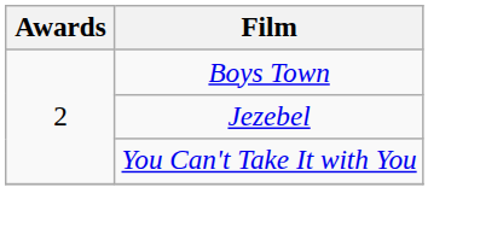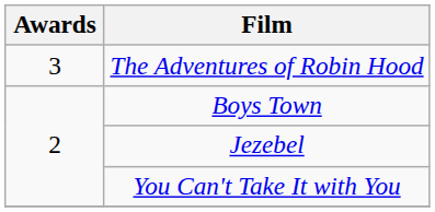 <table class="wikitable" rowspan="2" style="text-align:center;">
 <tr>
 <th scope="col" style="width:55px;">Awards</th>
 <th scope="col" style="text-align:center;">Film</th>
+</tr>
+<tr>
+<td rowspan=1, style="text-align:center">3</td>
+<td><em><a href='#'>The Adventures of Robin Hood</a></em></td>
 </tr>
 <tr>
 <td rowspan=3, style="text-align:center">2</td>
 <td><em><a href='#'>Boys Town</a></em></td>
 </tr>
 <tr>
 <td><em><a href='#'>Jezebel</a></em></td>
 </tr>
 <tr>
 <td><em><a href='#'>You Can't Take It with You</a></em></td>
 </tr>
 <tr>
 </tr>
 </table>
